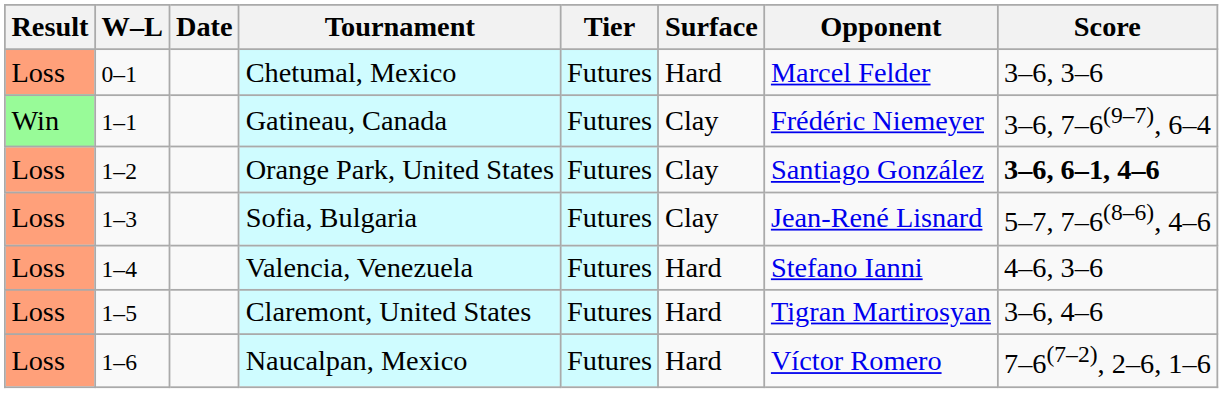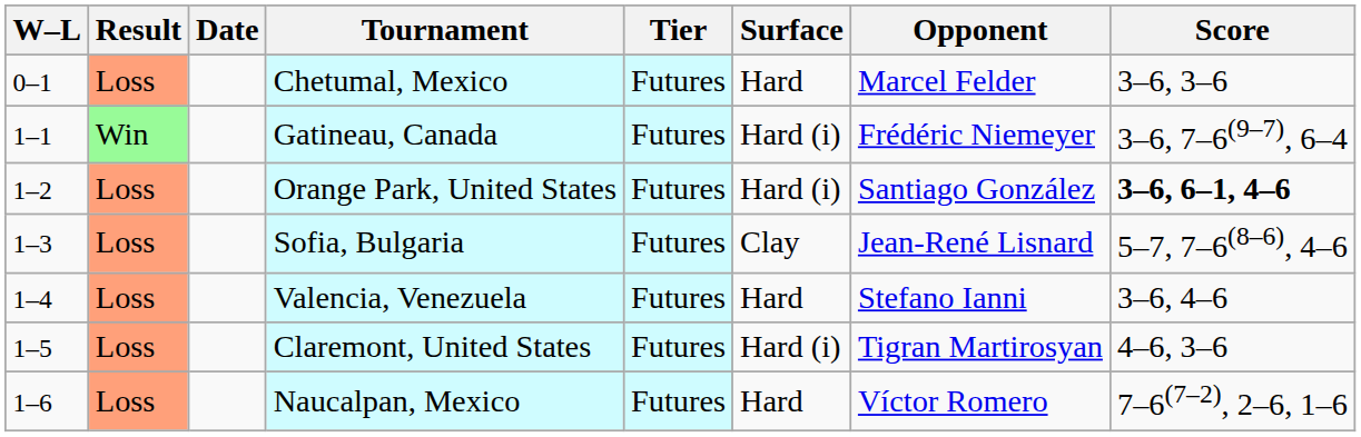 <table class="sortable wikitable">
 <tr>
+<th class="unsortable">W–L</th>
 <th>Result</th>
-<th class="unsortable">W–L</th>
 <th>Date</th>
 <th>Tournament</th>
 <th>Tier</th>
 <th>Surface</th>
 <th>Opponent</th>
 <th class="unsortable">Score</th>
 </tr>
 <tr>
+<td><small>0–1</small></td>
 <td bgcolor=ffa07a>Loss</td>
-<td><small>0–1</small></td>
 <td></td>
 <td bgcolor=cffcff>Chetumal, Mexico</td>
 <td bgcolor=cffcff>Futures</td>
 <td>Hard</td>
 <td> <a href='#'>Marcel Felder</a></td>
 <td>3–6, 3–6</td>
 </tr>
 <tr>
+<td><small>1–1</small></td>
 <td bgcolor=98fb98>Win</td>
-<td><small>1–1</small></td>
 <td></td>
 <td bgcolor=cffcff>Gatineau, Canada</td>
 <td bgcolor=cffcff>Futures</td>
-<td>Clay</td>
+<td>Hard (i)</td>
 <td> <a href='#'>Frédéric Niemeyer</a></td>
 <td>3–6, 7–6<sup>(9–7)</sup>, 6–4</td>
 </tr>
 <tr>
+<td><small>1–2</small></td>
 <td bgcolor=ffa07a>Loss</td>
-<td><small>1–2</small></td>
 <td></td>
 <td bgcolor=cffcff>Orange Park, United States</td>
 <td bgcolor=cffcff>Futures</td>
-<td>Clay</td>
+<td>Hard (i)</td>
 <td> <a href='#'>Santiago González</a></td>
 <td><strong>3–6, 6–1, 4–6</strong></td>
 </tr>
 <tr>
+<td><small>1–3</small></td>
 <td bgcolor=ffa07a>Loss</td>
-<td><small>1–3</small></td>
 <td></td>
 <td bgcolor=cffcff>Sofia, Bulgaria</td>
 <td bgcolor=cffcff>Futures</td>
 <td>Clay</td>
 <td> <a href='#'>Jean-René Lisnard</a></td>
 <td>5–7, 7–6<sup>(8–6)</sup>, 4–6</td>
 </tr>
 <tr>
+<td><small>1–4</small></td>
 <td bgcolor=ffa07a>Loss</td>
-<td><small>1–4</small></td>
 <td></td>
 <td bgcolor=cffcff>Valencia, Venezuela</td>
 <td bgcolor=cffcff>Futures</td>
 <td>Hard</td>
 <td> <a href='#'>Stefano Ianni</a></td>
+<td>3–6, 4–6</td>
+</tr>
+<tr>
+<td><small>1–5</small></td>
+<td bgcolor=ffa07a>Loss</td>
+<td></td>
+<td bgcolor=cffcff>Claremont, United States</td>
+<td bgcolor=cffcff>Futures</td>
+<td>Hard (i)</td>
+<td> <a href='#'>Tigran Martirosyan</a></td>
 <td>4–6, 3–6</td>
 </tr>
 <tr>
+<td><small>1–6</small></td>
 <td bgcolor=ffa07a>Loss</td>
-<td><small>1–5</small></td>
-<td></td>
-<td bgcolor=cffcff>Claremont, United States</td>
-<td bgcolor=cffcff>Futures</td>
-<td>Hard</td>
-<td> <a href='#'>Tigran Martirosyan</a></td>
-<td>3–6, 4–6</td>
-</tr>
-<tr>
-<td bgcolor=ffa07a>Loss</td>
-<td><small>1–6</small></td>
 <td></td>
 <td bgcolor=cffcff>Naucalpan, Mexico</td>
 <td bgcolor=cffcff>Futures</td>
 <td>Hard</td>
 <td> <a href='#'>Víctor Romero</a></td>
 <td>7–6<sup>(7–2)</sup>, 2–6, 1–6</td>
 </tr>
 </table>
